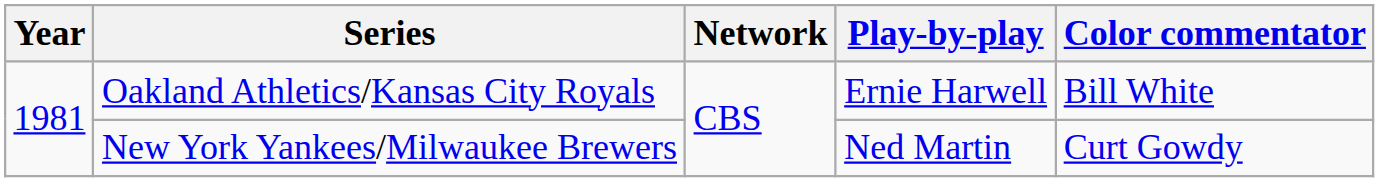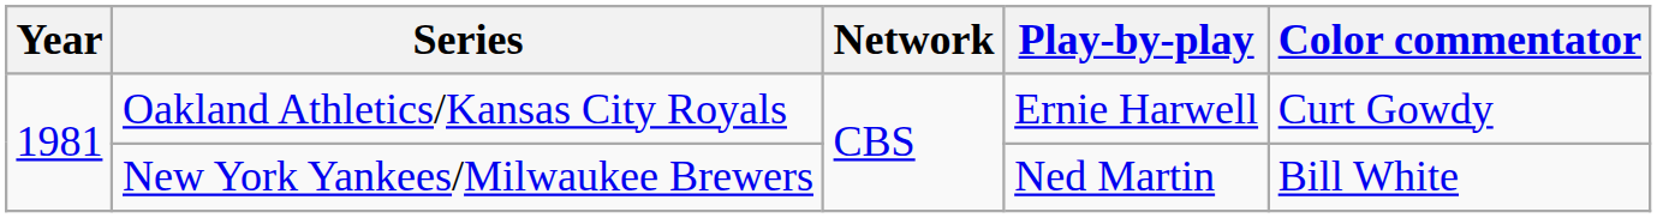 <table class="wikitable">
 <tr>
 <th>Year</th>
 <th>Series</th>
 <th>Network</th>
 <th><a href='#'>Play-by-play</a></th>
 <th><a href='#'>Color commentator</a></th>
 </tr>
 <tr>
 <td rowspan=2><a href='#'>1981</a></td>
 <td><a href='#'>Oakland Athletics</a>/<a href='#'>Kansas City Royals</a></td>
 <td rowspan=2><a href='#'>CBS</a></td>
 <td><a href='#'>Ernie Harwell</a></td>
-<td><a href='#'>Bill White</a></td>
+<td><a href='#'>Curt Gowdy</a></td>
 </tr>
 <tr>
 <td><a href='#'>New York Yankees</a>/<a href='#'>Milwaukee Brewers</a></td>
 <td><a href='#'>Ned Martin</a></td>
-<td><a href='#'>Curt Gowdy</a></td>
+<td><a href='#'>Bill White</a></td>
 </tr>
 </table>
